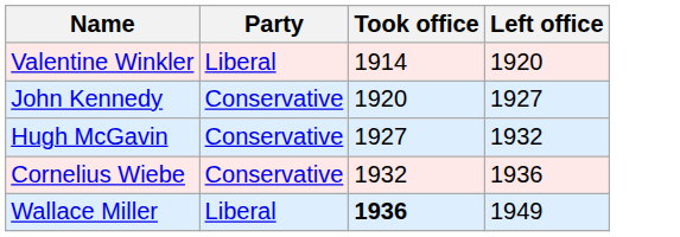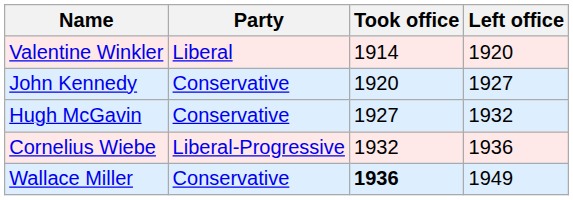 <table class="wikitable">
 <tr>
 <th>Name</th>
 <th>Party</th>
 <th>Took office</th>
 <th>Left office</th>
 </tr>
 <tr bgcolor=#FFE8E8>
 <td><a href='#'>Valentine Winkler</a></td>
 <td><a href='#'>Liberal</a></td>
 <td>1914</td>
 <td>1920</td>
 </tr>
 <tr bgcolor=#DDEEFF>
 <td><a href='#'>John Kennedy</a></td>
 <td><a href='#'>Conservative</a></td>
 <td>1920</td>
 <td>1927</td>
 </tr>
 <tr bgcolor=#DDEEFF>
 <td><a href='#'>Hugh McGavin</a></td>
 <td><a href='#'>Conservative</a></td>
 <td>1927</td>
 <td>1932</td>
 </tr>
 <tr bgcolor=#FFE8E8>
 <td><a href='#'>Cornelius Wiebe</a></td>
-<td><a href='#'>Conservative</a></td>
+<td><a href='#'>Liberal-Progressive</a></td>
 <td>1932</td>
 <td>1936</td>
 </tr>
 <tr bgcolor=#DDEEFF>
 <td><a href='#'>Wallace Miller</a></td>
-<td><a href='#'>Liberal</a></td>
+<td><a href='#'>Conservative</a></td>
 <td><strong>1936</strong></td>
 <td>1949</td>
 </tr>
 </table>
